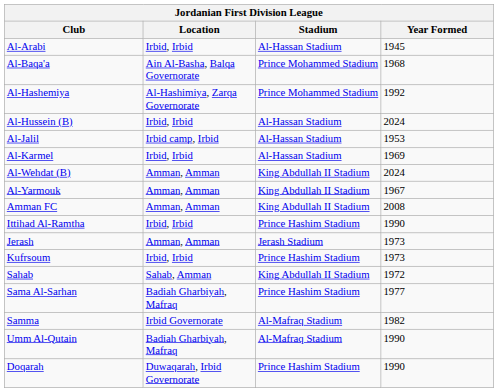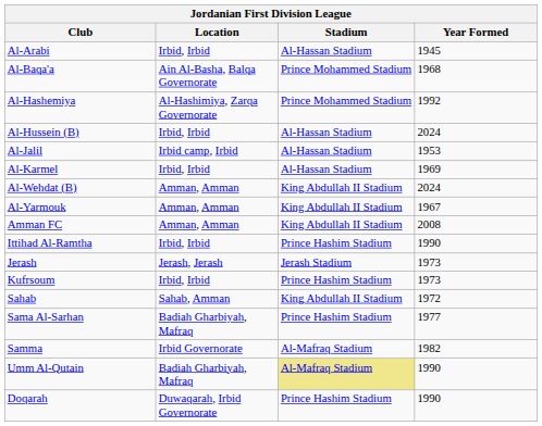 <table class="wikitable">
 <tr>
 <th colspan="4">Jordanian First Division League</th>
 </tr>
 <tr>
 <th style="width:200px;">Club</th>
 <th style="width:160px;">Location</th>
 <th style="width:180px;">Stadium</th>
 <th style="width:160px;">Year Formed</th>
 </tr>
 <tr style="vertical-align:top;">
 <td><a href='#'>Al-Arabi</a></td>
 <td><a href='#'>Irbid</a>, <a href='#'>Irbid</a></td>
 <td><a href='#'>Al-Hassan Stadium</a></td>
 <td>1945</td>
 </tr>
 <tr style="vertical-align:top;">
 <td><a href='#'>Al-Baqa'a</a></td>
 <td><a href='#'>Ain Al-Basha</a>, <a href='#'>Balqa Governorate</a></td>
 <td><a href='#'>Prince Mohammed Stadium</a></td>
 <td>1968</td>
 </tr>
 <tr style="vertical-align:top;">
 <td><a href='#'>Al-Hashemiya</a></td>
 <td><a href='#'>Al-Hashimiya</a>, <a href='#'>Zarqa Governorate</a></td>
 <td><a href='#'>Prince Mohammed Stadium</a></td>
 <td>1992</td>
 </tr>
 <tr style="vertical-align:top;">
 <td><a href='#'>Al-Hussein (B)</a></td>
 <td><a href='#'>Irbid</a>, <a href='#'>Irbid</a></td>
 <td><a href='#'>Al-Hassan Stadium</a></td>
 <td>2024</td>
 </tr>
 <tr style="vertical-align:top;">
 <td><a href='#'>Al-Jalil</a></td>
 <td><a href='#'>Irbid camp</a>, <a href='#'>Irbid</a></td>
 <td><a href='#'>Al-Hassan Stadium</a></td>
 <td>1953</td>
 </tr>
 <tr style="vertical-align:top;">
 <td><a href='#'>Al-Karmel</a></td>
 <td><a href='#'>Irbid</a>, <a href='#'>Irbid</a></td>
 <td><a href='#'>Al-Hassan Stadium</a></td>
 <td>1969</td>
 </tr>
 <tr style="vertical-align:top;">
 <td><a href='#'>Al-Wehdat (B)</a></td>
 <td><a href='#'>Amman</a>, <a href='#'>Amman</a></td>
 <td><a href='#'>King Abdullah II Stadium</a></td>
 <td>2024</td>
 </tr>
 <tr style="vertical-align:top;">
 <td><a href='#'>Al-Yarmouk</a></td>
 <td><a href='#'>Amman</a>, <a href='#'>Amman</a></td>
 <td><a href='#'>King Abdullah II Stadium</a></td>
 <td>1967</td>
 </tr>
 <tr style="vertical-align:top;">
 <td><a href='#'>Amman FC</a></td>
 <td><a href='#'>Amman</a>, <a href='#'>Amman</a></td>
 <td><a href='#'>King Abdullah II Stadium</a></td>
 <td>2008</td>
 </tr>
 <tr style="vertical-align:top;">
 <td><a href='#'>Ittihad Al-Ramtha</a></td>
 <td><a href='#'>Irbid</a>, <a href='#'>Irbid</a></td>
 <td><a href='#'>Prince Hashim Stadium</a></td>
 <td>1990</td>
 </tr>
 <tr style="vertical-align:top;">
 <td><a href='#'>Jerash</a></td>
-<td><a href='#'>Amman</a>, <a href='#'>Amman</a></td>
+<td><a href='#'>Jerash</a>, <a href='#'>Jerash</a></td>
 <td><a href='#'>Jerash Stadium</a></td>
 <td>1973</td>
 </tr>
 <tr style="vertical-align:top;">
 <td><a href='#'>Kufrsoum</a></td>
 <td><a href='#'>Irbid</a>, <a href='#'>Irbid</a></td>
 <td><a href='#'>Prince Hashim Stadium</a></td>
 <td>1973</td>
 </tr>
 <tr style="vertical-align:top;">
 <td><a href='#'>Sahab</a></td>
 <td><a href='#'>Sahab</a>, <a href='#'>Amman</a></td>
 <td><a href='#'>King Abdullah II Stadium</a></td>
 <td>1972</td>
 </tr>
 <tr style="vertical-align:top;">
 <td><a href='#'>Sama Al-Sarhan</a></td>
 <td><a href='#'>Badiah Gharbiyah</a>, <a href='#'>Mafraq</a></td>
 <td><a href='#'>Prince Hashim Stadium</a></td>
 <td>1977</td>
 </tr>
 <tr style="vertical-align:top;">
 <td><a href='#'>Samma</a></td>
 <td><a href='#'>Irbid Governorate</a></td>
 <td><a href='#'>Al-Mafraq Stadium</a></td>
 <td>1982</td>
 </tr>
 <tr style="vertical-align:top;">
 <td><a href='#'>Umm Al-Qutain</a></td>
 <td><a href='#'>Badiah Gharbiyah</a>, <a href='#'>Mafraq</a></td>
-<td><a href='#'>Al-Mafraq Stadium</a></td>
+<td style="background: khaki;"><a href='#'>Al-Mafraq Stadium</a></td>
 <td>1990</td>
 </tr>
 <tr style="vertical-align:top;">
 <td><a href='#'>Doqarah</a></td>
 <td><a href='#'>Duwaqarah</a>, <a href='#'>Irbid Governorate</a></td>
 <td><a href='#'>Prince Hashim Stadium</a></td>
 <td>1990</td>
 </tr>
 </table>
